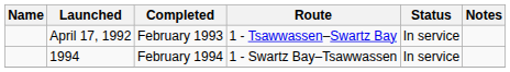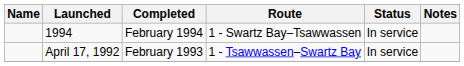 <table class="wikitable">
 <tr>
 <th>Name</th>
 <th>Launched</th>
 <th>Completed</th>
 <th>Route</th>
 <th>Status</th>
 <th>Notes</th>
 </tr>
 <tr>
 <td></td>
+<td>1994</td>
+<td>February 1994</td>
+<td>1 - Swartz Bay–Tsawwassen</td>
+<td><span>In service</span></td>
+<td></td>
+</tr>
+<tr>
+<td></td>
 <td>April 17, 1992</td>
 <td>February 1993</td>
 <td>1 - <a href='#'>Tsawwassen</a>–<a href='#'>Swartz Bay</a></td>
 <td><span>In service</span></td>
 <td></td>
 </tr>
 <tr>
-<td></td>
-<td>1994</td>
-<td>February 1994</td>
-<td>1 - Swartz Bay–Tsawwassen</td>
-<td><span>In service</span></td>
-<td></td>
-</tr>
-<tr>
 </tr>
 </table>
